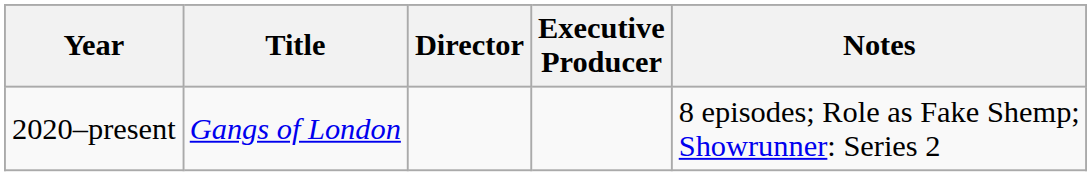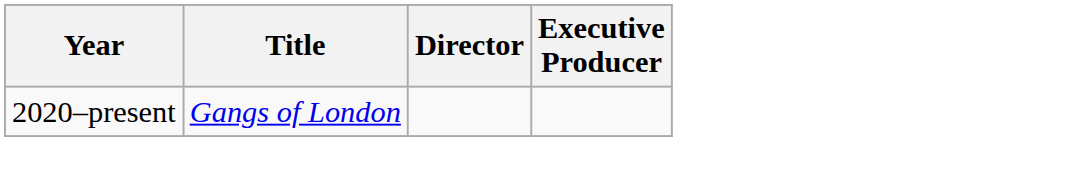 <table class="wikitable">
 <tr>
 <th>Year</th>
 <th>Title</th>
 <th>Director</th>
 <th>Executive<br>Producer</th>
-<th>Notes</th>
 </tr>
 <tr>
 <td>2020–present</td>
 <td><em><a href='#'>Gangs of London</a></em></td>
 <td></td>
 <td></td>
-<td>8 episodes; Role as Fake Shemp;<br><a href='#'>Showrunner</a>: Series 2</td>
 </tr>
 </table>
